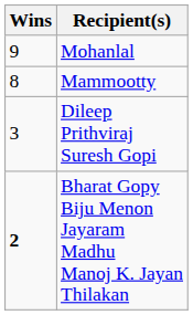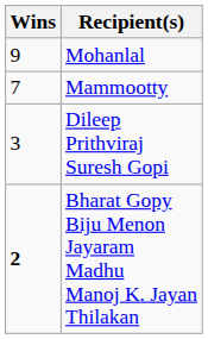 <table class="wikitable">
 <tr>
 <th>Wins</th>
 <th>Recipient(s)</th>
 </tr>
 <tr>
 <td>9</td>
 <td><a href='#'>Mohanlal</a></td>
 </tr>
 <tr>
-<td>8</td>
+<td>7</td>
 <td><a href='#'>Mammootty</a></td>
 </tr>
 <tr>
 <td>3</td>
 <td><a href='#'>Dileep</a><br><a href='#'>Prithviraj</a><br><a href='#'>Suresh Gopi</a></td>
 </tr>
 <tr>
 <td><strong>2</strong></td>
 <td><a href='#'>Bharat Gopy</a><br><a href='#'>Biju Menon</a><br><a href='#'>Jayaram</a><br><a href='#'>Madhu</a><br><a href='#'>Manoj K. Jayan</a><br><a href='#'>Thilakan</a></td>
 </tr>
 </table>
